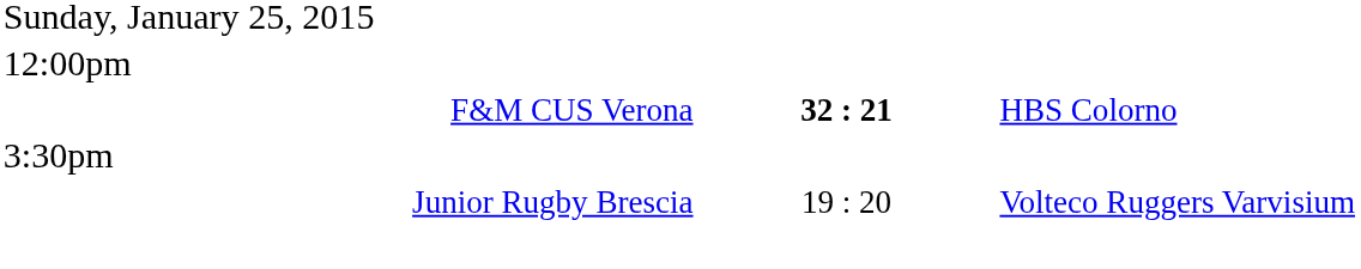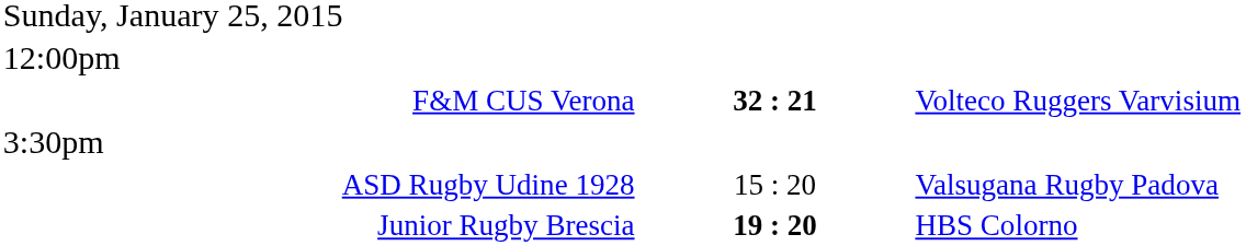 <table style="width:70%;" cellspacing="1">
 <tr>
 <th width=35%></th>
 <th width=15%></th>
 <th></th>
 </tr>
 <tr>
 <td>Sunday, January 25, 2015</td>
 </tr>
 <tr>
 <td>12:00pm</td>
 </tr>
 <tr style=font-size:90%>
 <td align=right><a href='#'>F&M CUS Verona</a></td>
 <td align=center><strong>32 : 21</strong></td>
-<td><a href='#'>HBS Colorno</a></td>
+<td><a href='#'>Volteco Ruggers Varvisium</a></td>
 </tr>
 <tr>
 <td>3:30pm</td>
 </tr>
 <tr style=font-size:90%>
+<td align=right><a href='#'>ASD Rugby Udine 1928</a></td>
+<td align=center>15 : 20</td>
+<td><a href='#'>Valsugana Rugby Padova</a></td>
+</tr>
+<tr style=font-size:90%>
 <td align=right><a href='#'>Junior Rugby Brescia</a></td>
-<td align=center>19 : 20</td>
-<td><a href='#'>Volteco Ruggers Varvisium</a></td>
+<td align=center><strong>19 : 20</strong></td>
+<td><a href='#'>HBS Colorno</a></td>
 </tr>
 </table>
